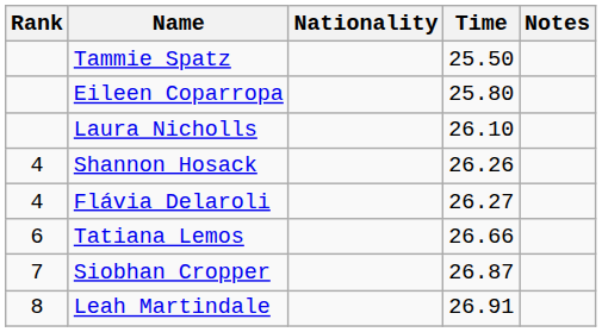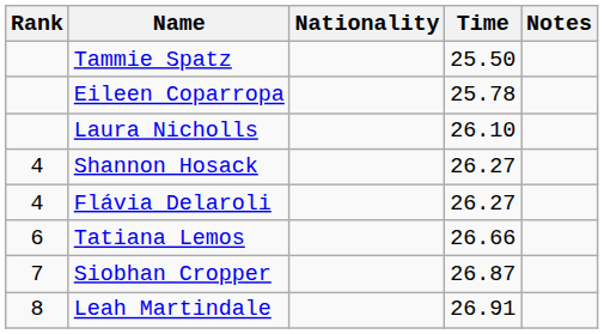 <table class="wikitable sortable" style="text-align:center">
 <tr>
 <th>Rank</th>
 <th>Name</th>
 <th>Nationality</th>
 <th>Time</th>
 <th>Notes</th>
 </tr>
 <tr>
 <td></td>
 <td align=left><a href='#'>Tammie Spatz</a></td>
 <td align=left></td>
 <td>25.50</td>
 <td></td>
 </tr>
 <tr>
 <td></td>
 <td align=left><a href='#'>Eileen Coparropa</a></td>
 <td align=left></td>
-<td>25.80</td>
+<td>25.78</td>
 <td></td>
 </tr>
 <tr>
 <td></td>
 <td align=left><a href='#'>Laura Nicholls</a></td>
 <td align=left></td>
 <td>26.10</td>
 <td></td>
 </tr>
 <tr>
 <td>4</td>
 <td align=left><a href='#'>Shannon Hosack</a></td>
 <td align=left></td>
-<td>26.26</td>
+<td>26.27</td>
 <td></td>
 </tr>
 <tr>
 <td>4</td>
 <td align=left><a href='#'>Flávia Delaroli</a></td>
 <td align=left></td>
 <td>26.27</td>
 <td></td>
 </tr>
 <tr>
 <td>6</td>
 <td align=left><a href='#'>Tatiana Lemos</a></td>
 <td align=left></td>
 <td>26.66</td>
 <td></td>
 </tr>
 <tr>
 <td>7</td>
 <td align=left><a href='#'>Siobhan Cropper</a></td>
 <td align=left></td>
 <td>26.87</td>
 <td></td>
 </tr>
 <tr>
 <td>8</td>
 <td align=left><a href='#'>Leah Martindale</a></td>
 <td align=left></td>
 <td>26.91</td>
 <td></td>
 </tr>
 </table>
